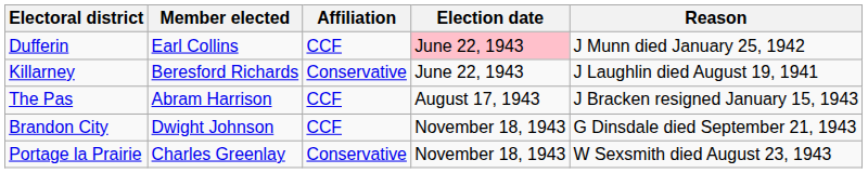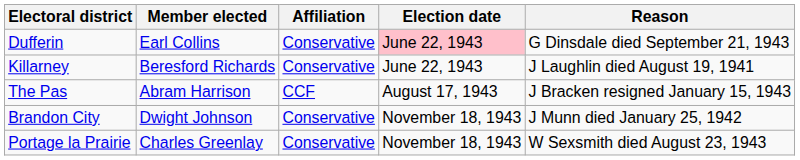 <table class="wikitable sortable">
 <tr>
 <th>Electoral district</th>
 <th>Member elected</th>
 <th>Affiliation</th>
 <th>Election date</th>
 <th>Reason</th>
 </tr>
 <tr>
 <td><a href='#'>Dufferin</a></td>
 <td><a href='#'>Earl Collins</a></td>
-<td><a href='#'>CCF</a></td>
+<td><a href='#'>Conservative</a></td>
 <td style="background: pink;">June 22, 1943</td>
-<td>J Munn died January 25, 1942</td>
+<td>G Dinsdale died September 21, 1943</td>
 </tr>
 <tr>
 <td><a href='#'>Killarney</a></td>
 <td><a href='#'>Beresford Richards</a></td>
 <td><a href='#'>Conservative</a></td>
 <td>June 22, 1943</td>
 <td>J Laughlin died August 19, 1941</td>
 </tr>
 <tr>
 <td><a href='#'>The Pas</a></td>
 <td><a href='#'>Abram Harrison</a></td>
 <td><a href='#'>CCF</a></td>
 <td>August 17, 1943</td>
 <td>J Bracken resigned January 15, 1943</td>
 </tr>
 <tr>
 <td><a href='#'>Brandon City</a></td>
 <td><a href='#'>Dwight Johnson</a></td>
-<td><a href='#'>CCF</a></td>
+<td><a href='#'>Conservative</a></td>
 <td>November 18, 1943</td>
-<td>G Dinsdale died September 21, 1943</td>
+<td>J Munn died January 25, 1942</td>
 </tr>
 <tr>
 <td><a href='#'>Portage la Prairie</a></td>
 <td><a href='#'>Charles Greenlay</a></td>
 <td><a href='#'>Conservative</a></td>
 <td>November 18, 1943</td>
 <td>W Sexsmith died August 23, 1943</td>
 </tr>
 </table>
